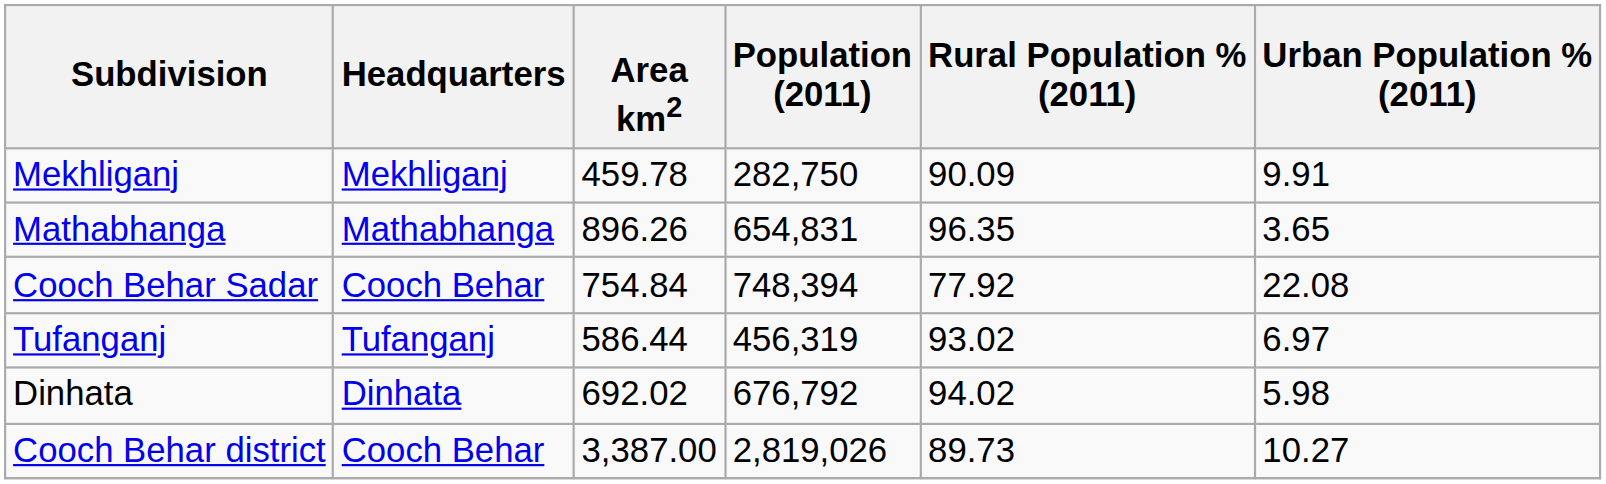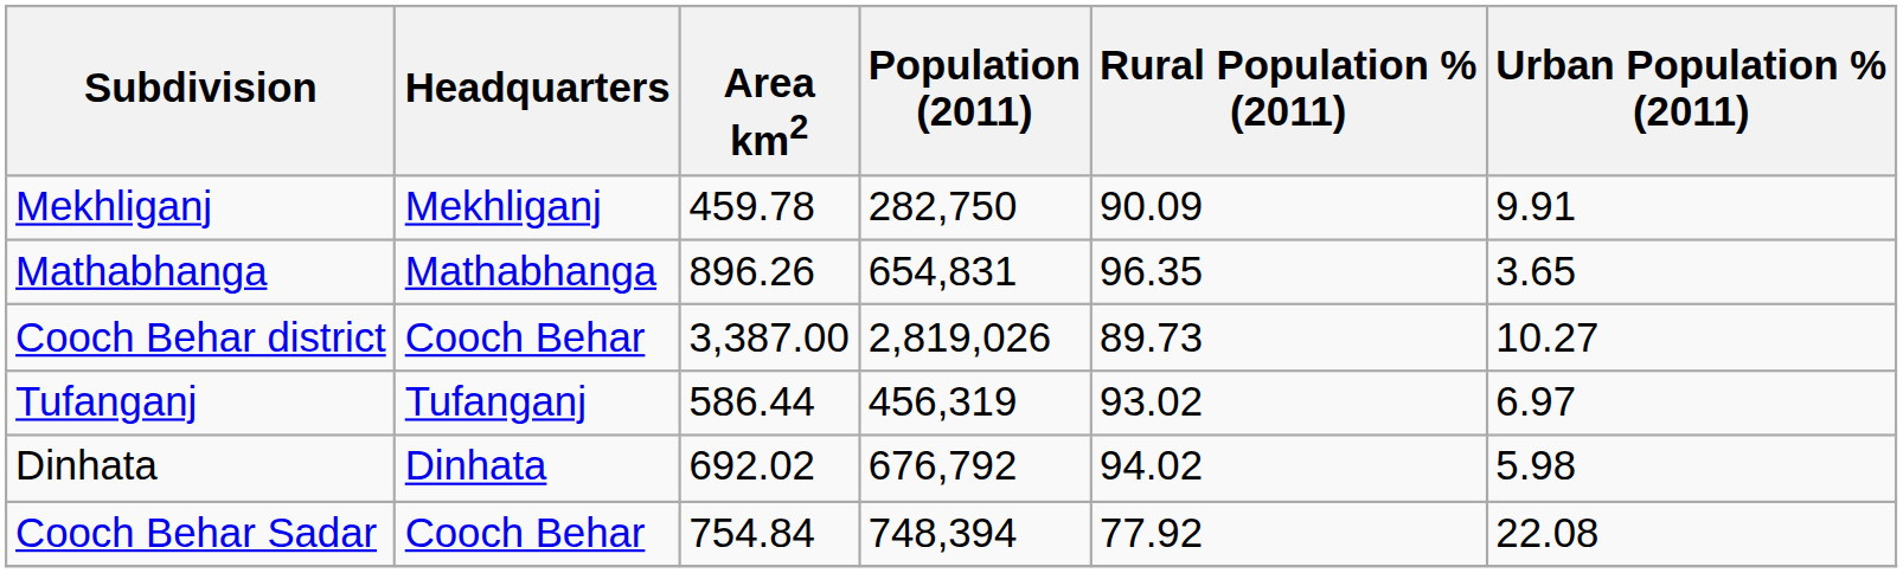 <table class="wikitable sortable">
 <tr>
 <th>Subdivision</th>
 <th>Headquarters</th>
 <th><br>Area<br>km<sup>2</sup></th>
 <th>Population<br>(2011)</th>
 <th>Rural Population %<br>(2011)</th>
 <th>Urban Population % <br>(2011)</th>
 </tr>
 <tr>
 <td><a href='#'>Mekhliganj</a></td>
 <td><a href='#'>Mekhliganj</a></td>
 <td>459.78</td>
 <td>282,750</td>
 <td>90.09</td>
 <td>9.91</td>
 </tr>
 <tr>
 <td><a href='#'>Mathabhanga</a></td>
 <td><a href='#'>Mathabhanga</a></td>
 <td>896.26</td>
 <td>654,831</td>
 <td>96.35</td>
 <td>3.65</td>
 </tr>
 <tr>
-<td><a href='#'>Cooch Behar Sadar</a></td>
+<td><a href='#'>Cooch Behar district</a></td>
 <td><a href='#'>Cooch Behar</a></td>
-<td>754.84</td>
-<td>748,394</td>
-<td>77.92</td>
-<td>22.08</td>
+<td>3,387.00</td>
+<td>2,819,026</td>
+<td>89.73</td>
+<td>10.27</td>
 </tr>
 <tr>
 <td><a href='#'>Tufanganj</a></td>
 <td><a href='#'>Tufanganj</a></td>
 <td>586.44</td>
 <td>456,319</td>
 <td>93.02</td>
 <td>6.97</td>
 </tr>
 <tr>
 <td>Dinhata</td>
 <td><a href='#'>Dinhata</a></td>
 <td>692.02</td>
 <td>676,792</td>
 <td>94.02</td>
 <td>5.98</td>
 </tr>
 <tr>
-<td><a href='#'>Cooch Behar district</a></td>
+<td><a href='#'>Cooch Behar Sadar</a></td>
 <td><a href='#'>Cooch Behar</a></td>
-<td>3,387.00</td>
-<td>2,819,026</td>
-<td>89.73</td>
-<td>10.27</td>
+<td>754.84</td>
+<td>748,394</td>
+<td>77.92</td>
+<td>22.08</td>
 </tr>
 <tr>
 </tr>
 </table>
